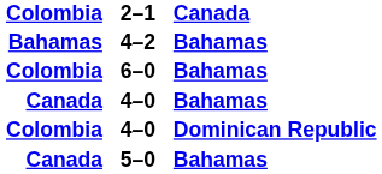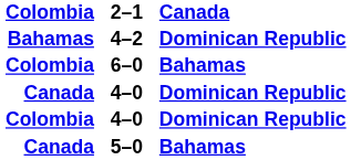 <table style=font-size:90% align=center>
 <tr>
 <td width=20% align=right><strong><a href='#'>Colombia</a></strong></td>
 <td align=center><strong>2–1</strong></td>
 <td><strong><a href='#'>Canada</a></strong></td>
 </tr>
 <tr>
 <td width=20% align=right><strong><a href='#'>Bahamas</a></strong></td>
 <td align=center><strong>4–2</strong></td>
-<td><strong><a href='#'>Bahamas</a></strong></td>
+<td><strong><a href='#'>Dominican Republic</a></strong></td>
 </tr>
 <tr>
 <td width=20% align=right><strong><a href='#'>Colombia</a></strong></td>
 <td align=center><strong>6–0</strong></td>
 <td><strong><a href='#'>Bahamas</a></strong></td>
 </tr>
 <tr>
 <td width=20% align=right><strong><a href='#'>Canada</a></strong></td>
 <td align=center><strong>4–0</strong></td>
-<td><strong><a href='#'>Bahamas</a></strong></td>
+<td><strong><a href='#'>Dominican Republic</a></strong></td>
 </tr>
 <tr>
 <td width=20% align=right><strong><a href='#'>Colombia</a></strong></td>
 <td align=center><strong>4–0</strong></td>
 <td><strong><a href='#'>Dominican Republic</a></strong></td>
 </tr>
 <tr>
 <td width=20% align=right><strong><a href='#'>Canada</a></strong></td>
 <td align=center><strong>5–0</strong></td>
 <td><strong><a href='#'>Bahamas</a></strong></td>
 </tr>
 </table>
